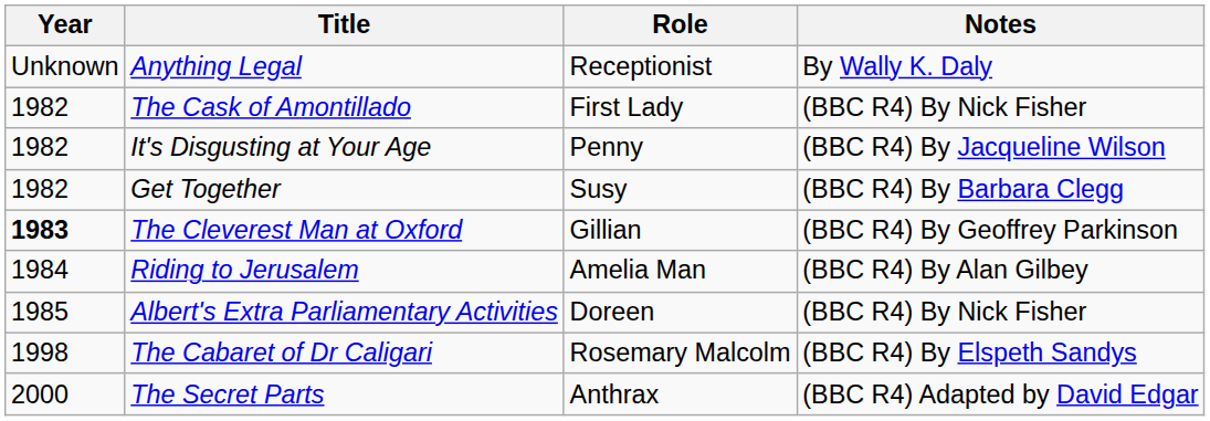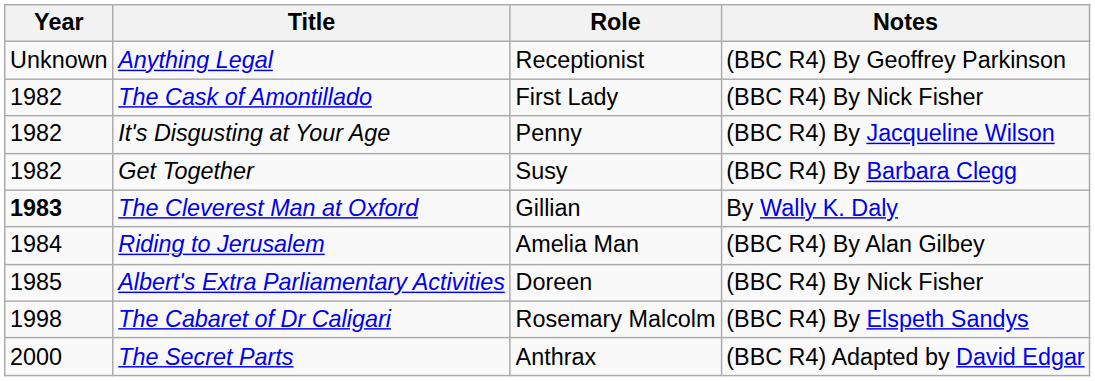 <table class="wikitable sortable">
 <tr>
 <th>Year</th>
 <th>Title</th>
 <th>Role</th>
 <th class="unsortable">Notes</th>
 </tr>
 <tr>
 <td>Unknown</td>
 <td><em><a href='#'>Anything Legal</a></em></td>
 <td>Receptionist</td>
-<td>By <a href='#'>Wally K. Daly</a></td>
+<td>(BBC R4) By Geoffrey Parkinson</td>
 </tr>
 <tr>
 <td>1982</td>
 <td><em><a href='#'>The Cask of Amontillado</a></em></td>
 <td>First Lady</td>
 <td>(BBC R4) By Nick Fisher</td>
 </tr>
 <tr>
 <td>1982</td>
 <td><em>It's Disgusting at Your Age</em></td>
 <td>Penny</td>
 <td>(BBC R4) By <a href='#'>Jacqueline Wilson</a></td>
 </tr>
 <tr>
 <td>1982</td>
 <td><em>Get Together</em></td>
 <td>Susy</td>
 <td>(BBC R4) By <a href='#'>Barbara Clegg</a></td>
 </tr>
 <tr>
 <td><strong>1983</strong></td>
 <td><em><a href='#'>The Cleverest Man at Oxford</a></em></td>
 <td>Gillian</td>
-<td>(BBC R4) By Geoffrey Parkinson</td>
+<td>By <a href='#'>Wally K. Daly</a></td>
 </tr>
 <tr>
 <td>1984</td>
 <td><em><a href='#'>Riding to Jerusalem</a></em></td>
 <td>Amelia Man</td>
 <td>(BBC R4) By Alan Gilbey</td>
 </tr>
 <tr>
 <td>1985</td>
 <td><em><a href='#'>Albert's Extra Parliamentary Activities</a></em></td>
 <td>Doreen</td>
 <td>(BBC R4) By Nick Fisher</td>
 </tr>
 <tr>
 <td>1998</td>
 <td><em><a href='#'>The Cabaret of Dr Caligari</a></em></td>
 <td>Rosemary Malcolm</td>
 <td>(BBC R4) By <a href='#'>Elspeth Sandys</a></td>
 </tr>
 <tr>
 <td>2000</td>
 <td><em><a href='#'>The Secret Parts</a></em></td>
 <td>Anthrax</td>
 <td>(BBC R4) Adapted by <a href='#'>David Edgar</a></td>
 </tr>
 </table>
